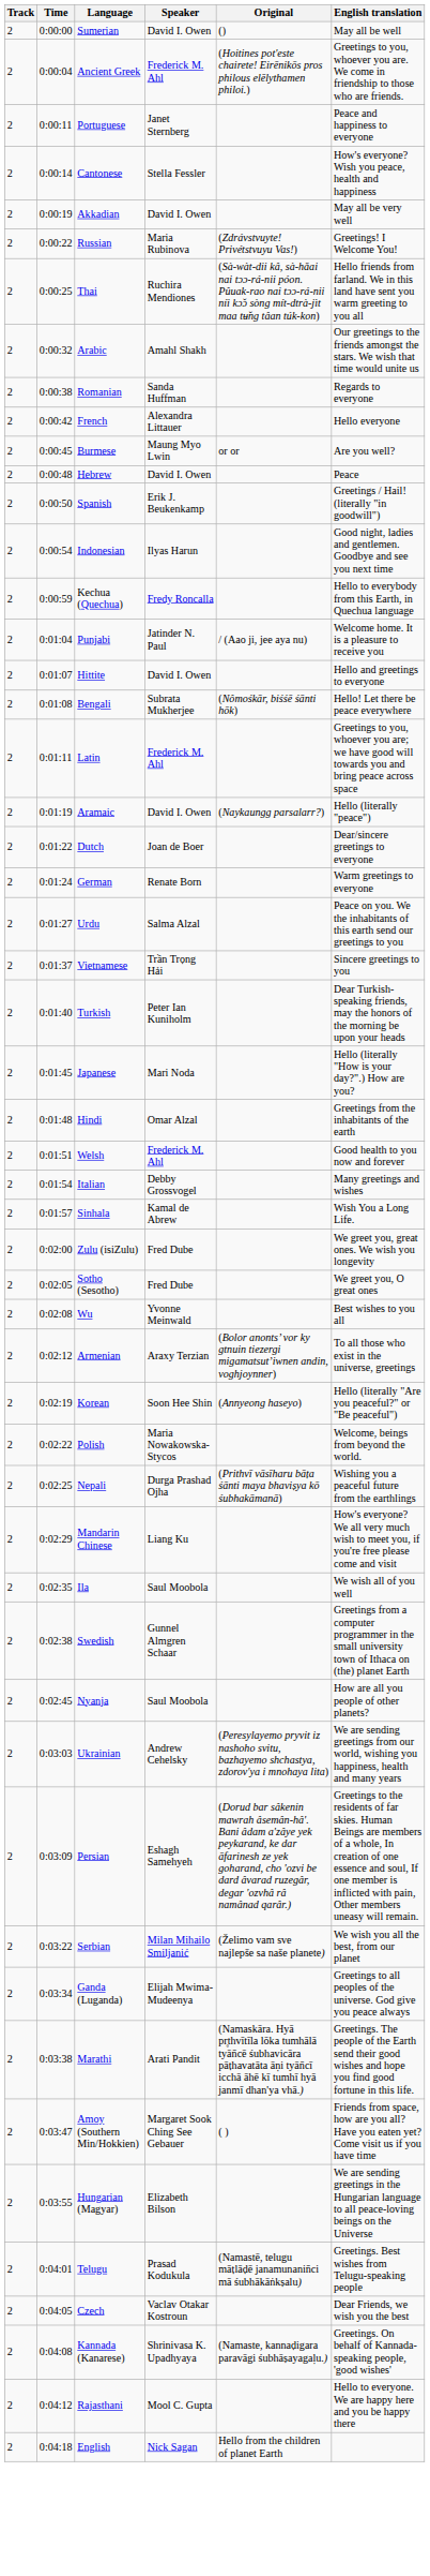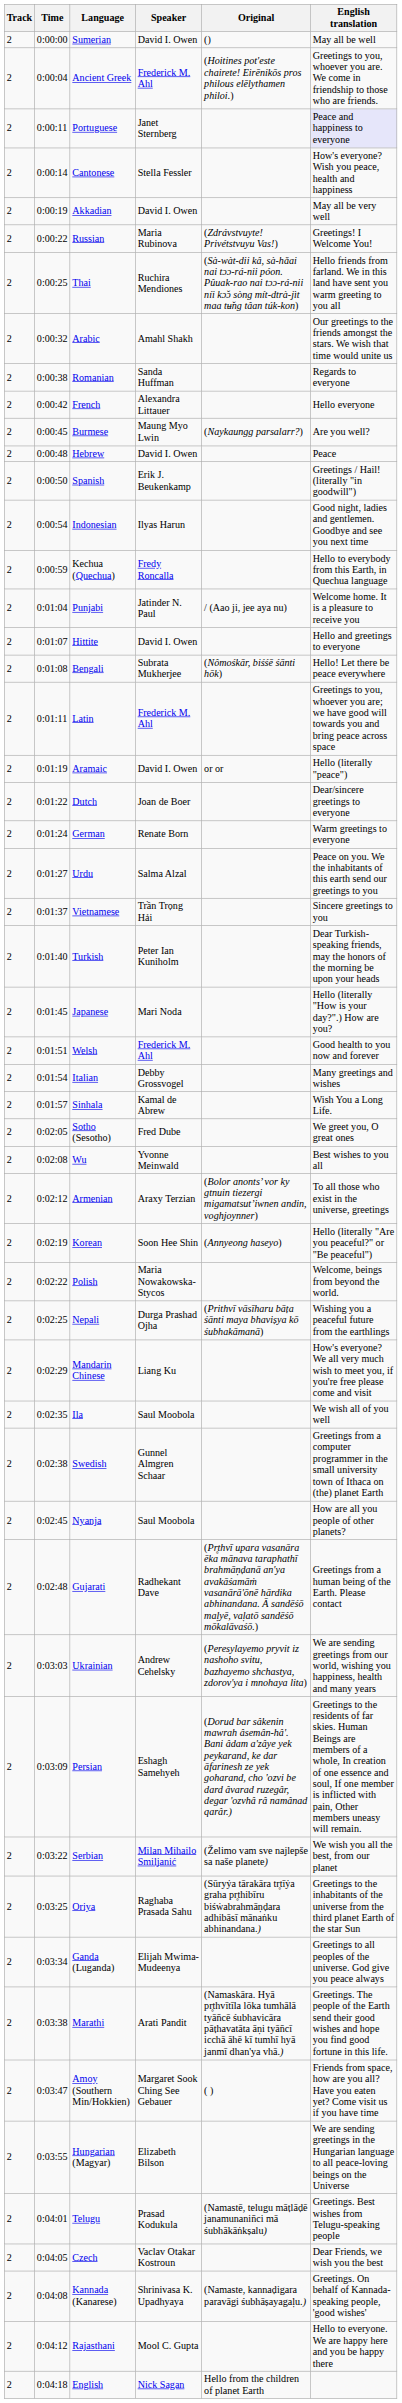 <table class="wikitable sortable" style="margin: 1em auto 1em auto">
 <tr>
 <th>Track</th>
 <th>Time</th>
 <th>Language</th>
 <th>Speaker</th>
 <th>Original</th>
 <th>English translation</th>
 </tr>
 <tr>
 <td>2</td>
 <td>0:00:00</td>
 <td><a href='#'>Sumerian</a></td>
 <td>David I. Owen</td>
 <td>  ()</td>
 <td>May all be well</td>
 </tr>
 <tr>
 <td>2</td>
 <td>0:00:04</td>
 <td><a href='#'>Ancient Greek</a></td>
 <td><a href='#'>Frederick M. Ahl</a></td>
 <td> (<em>Hoitines pot'este chairete! Eirēnikōs pros philous elēlythamen philoi.</em>)</td>
 <td>Greetings to you, whoever you are. We come in friendship to those who are friends.</td>
 </tr>
 <tr>
 <td>2</td>
 <td>0:00:11</td>
 <td><a href='#'>Portuguese</a></td>
 <td>Janet Sternberg</td>
 <td></td>
-<td>Peace and happiness to everyone</td>
+<td style="background: lavender;">Peace and happiness to everyone</td>
 </tr>
 <tr>
 <td>2</td>
 <td>0:00:14</td>
 <td><a href='#'>Cantonese</a></td>
 <td>Stella Fessler</td>
 <td></td>
 <td>How's everyone? Wish you peace, health and happiness</td>
 </tr>
 <tr>
 <td>2</td>
 <td>0:00:19</td>
 <td><a href='#'>Akkadian</a></td>
 <td>David I. Owen</td>
 <td></td>
 <td>May all be very well</td>
 </tr>
 <tr>
 <td>2</td>
 <td>0:00:22</td>
 <td><a href='#'>Russian</a></td>
 <td>Maria Rubinova</td>
 <td> (<em>Zdrávstvuyte! Privétstvuyu Vas!</em>)</td>
 <td>Greetings! I Welcome You!</td>
 </tr>
 <tr>
 <td>2</td>
 <td>0:00:25</td>
 <td><a href='#'>Thai</a></td>
 <td>Ruchira Mendiones</td>
 <td> (<em>Sà-wàt-dii kâ, sà-hǎai nai tɔɔ-rá-nii póon. Pûuak-rao nai tɔɔ-rá-nii níi kɔ̌ɔ sòng mít-dtrà-jìt maa tʉ̌ng tâan túk-kon</em>)</td>
 <td>Hello friends from farland. We in this land have sent you warm greeting to you all</td>
 </tr>
 <tr>
 <td>2</td>
 <td>0:00:32</td>
 <td><a href='#'>Arabic</a></td>
 <td>Amahl Shakh</td>
 <td> </td>
 <td>Our greetings to the friends amongst the stars. We wish that time would unite us</td>
 </tr>
 <tr>
 <td>2</td>
 <td>0:00:38</td>
 <td><a href='#'>Romanian</a></td>
 <td>Sanda Huffman</td>
 <td></td>
 <td>Regards to everyone</td>
 </tr>
 <tr>
 <td>2</td>
 <td>0:00:42</td>
 <td><a href='#'>French</a></td>
 <td>Alexandra Littauer</td>
 <td></td>
 <td>Hello everyone</td>
 </tr>
 <tr>
 <td>2</td>
 <td>0:00:45</td>
 <td><a href='#'>Burmese</a></td>
 <td>Maung Myo Lwin</td>
-<td> or  or  </td>
+<td> (<em>Naykaungg parsalarr?</em>)</td>
 <td>Are you well?</td>
 </tr>
 <tr>
 <td>2</td>
 <td>0:00:48</td>
 <td><a href='#'>Hebrew</a></td>
 <td>David I. Owen</td>
 <td> <a href='#'></a></td>
 <td>Peace</td>
 </tr>
 <tr>
 <td>2</td>
 <td>0:00:50</td>
 <td><a href='#'>Spanish</a></td>
 <td>Erik J. Beukenkamp</td>
 <td></td>
 <td>Greetings / Hail! (literally "in goodwill")</td>
 </tr>
 <tr>
 <td>2</td>
 <td>0:00:54</td>
 <td><a href='#'>Indonesian</a></td>
 <td>Ilyas Harun</td>
 <td></td>
 <td>Good night, ladies and gentlemen. Goodbye and see you next time</td>
 </tr>
 <tr>
 <td>2</td>
 <td>0:00:59</td>
 <td>Kechua (<a href='#'>Quechua</a>)</td>
 <td><a href='#'>Fredy Roncalla</a></td>
 <td></td>
 <td>Hello to everybody from this Earth, in Quechua language</td>
 </tr>
 <tr>
 <td>2</td>
 <td>0:01:04</td>
 <td><a href='#'>Punjabi</a></td>
 <td>Jatinder N. Paul</td>
 <td> /  (Aao ji, jee aya nu)</td>
 <td>Welcome home. It is a pleasure to receive you</td>
 </tr>
 <tr>
 <td>2</td>
 <td>0:01:07</td>
 <td><a href='#'>Hittite</a></td>
 <td>David I. Owen</td>
 <td></td>
 <td>Hello and greetings to everyone</td>
 </tr>
 <tr>
 <td>2</td>
 <td>0:01:08</td>
 <td><a href='#'>Bengali</a></td>
 <td>Subrata Mukherjee</td>
 <td> (<em>Nômośkār, biśśē śānti hōk</em>)</td>
 <td>Hello! Let there be peace everywhere</td>
 </tr>
 <tr>
 <td>2</td>
 <td>0:01:11</td>
 <td><a href='#'>Latin</a></td>
 <td><a href='#'>Frederick M. Ahl</a></td>
 <td></td>
 <td>Greetings to you, whoever you are; we have good will towards you and bring peace across space</td>
 </tr>
 <tr>
 <td>2</td>
 <td>0:01:19</td>
 <td><a href='#'>Aramaic</a></td>
 <td>David I. Owen</td>
-<td> (<em>Naykaungg parsalarr?</em>)</td>
+<td> or  or  </td>
 <td>Hello (literally "peace")</td>
 </tr>
 <tr>
 <td>2</td>
 <td>0:01:22</td>
 <td><a href='#'>Dutch</a></td>
 <td>Joan de Boer</td>
 <td></td>
 <td>Dear/sincere greetings to everyone</td>
 </tr>
 <tr>
 <td>2</td>
 <td>0:01:24</td>
 <td><a href='#'>German</a></td>
 <td>Renate Born</td>
 <td></td>
 <td>Warm greetings to everyone</td>
 </tr>
 <tr>
 <td>2</td>
 <td>0:01:27</td>
 <td><a href='#'>Urdu</a></td>
 <td>Salma Alzal</td>
 <td> </td>
 <td>Peace on you. We the inhabitants of this earth send our greetings to you</td>
 </tr>
 <tr>
 <td>2</td>
 <td>0:01:37</td>
 <td><a href='#'>Vietnamese</a></td>
 <td>Trần Trọng Hải</td>
 <td></td>
 <td>Sincere greetings to you</td>
 </tr>
 <tr>
 <td>2</td>
 <td>0:01:40</td>
 <td><a href='#'>Turkish</a></td>
 <td>Peter Ian Kuniholm</td>
 <td></td>
 <td>Dear Turkish-speaking friends, may the honors of the morning be upon your heads</td>
 </tr>
 <tr>
 <td>2</td>
 <td>0:01:45</td>
 <td><a href='#'>Japanese</a></td>
 <td>Mari Noda</td>
 <td> </td>
 <td>Hello (literally "How is your day?".) How are you?</td>
 </tr>
 <tr>
 <td>2</td>
-<td>0:01:48</td>
-<td><a href='#'>Hindi</a></td>
-<td>Omar Alzal</td>
-<td> </td>
-<td>Greetings from the inhabitants of the earth</td>
-</tr>
-<tr>
-<td>2</td>
 <td>0:01:51</td>
 <td><a href='#'>Welsh</a></td>
 <td><a href='#'>Frederick M. Ahl</a></td>
 <td></td>
 <td>Good health to you now and forever</td>
 </tr>
 <tr>
 <td>2</td>
 <td>0:01:54</td>
 <td><a href='#'>Italian</a></td>
 <td>Debby Grossvogel</td>
 <td></td>
 <td>Many greetings and wishes</td>
 </tr>
 <tr>
 <td>2</td>
 <td>0:01:57</td>
 <td><a href='#'>Sinhala</a></td>
 <td>Kamal de Abrew</td>
 <td> </td>
 <td>Wish You a Long Life.</td>
-</tr>
-<tr>
-<td>2</td>
-<td>0:02:00</td>
-<td><a href='#'>Zulu</a> (isiZulu)</td>
-<td>Fred Dube</td>
-<td></td>
-<td>We greet you, great ones. We wish you longevity</td>
 </tr>
 <tr>
 <td>2</td>
 <td>0:02:05</td>
 <td><a href='#'>Sotho</a> (Sesotho)</td>
 <td>Fred Dube</td>
 <td></td>
 <td>We greet you, O great ones</td>
 </tr>
 <tr>
 <td>2</td>
 <td>0:02:08</td>
 <td><a href='#'>Wu</a></td>
 <td>Yvonne Meinwald</td>
 <td> </td>
 <td>Best wishes to you all</td>
 </tr>
 <tr>
 <td>2</td>
 <td>0:02:12</td>
 <td><a href='#'>Armenian</a></td>
 <td>Araxy Terzian</td>
 <td> (<em>Bolor anonts’ vor ky gtnuin tiezergi migamatsut’iwnen andin, voghjoynner</em>)</td>
 <td>To all those who exist in the universe, greetings</td>
 </tr>
 <tr>
 <td>2</td>
 <td>0:02:19</td>
 <td><a href='#'>Korean</a></td>
 <td>Soon Hee Shin</td>
 <td> (<em>Annyeong haseyo</em>)</td>
 <td>Hello (literally "Are you peaceful?" or "Be peaceful")</td>
 </tr>
 <tr>
 <td>2</td>
 <td>0:02:22</td>
 <td><a href='#'>Polish</a></td>
 <td>Maria Nowakowska-Stycos</td>
 <td></td>
 <td>Welcome, beings from beyond the world.</td>
 </tr>
 <tr>
 <td>2</td>
 <td>0:02:25</td>
 <td><a href='#'>Nepali</a></td>
 <td>Durga Prashad Ojha</td>
 <td> (<em>Prithvī vāsīharu bāṭa śānti maya bhaviṣya kō śubhakāmanā</em>)</td>
 <td>Wishing you a peaceful future from the earthlings</td>
 </tr>
 <tr>
 <td>2</td>
 <td>0:02:29</td>
 <td><a href='#'>Mandarin Chinese</a></td>
 <td>Liang Ku</td>
 <td></td>
 <td>How's everyone? We all very much wish to meet you, if you're free please come and visit</td>
 </tr>
 <tr>
 <td>2</td>
 <td>0:02:35</td>
 <td><a href='#'>Ila</a></td>
 <td>Saul Moobola</td>
 <td></td>
 <td>We wish all of you well</td>
 </tr>
 <tr>
 <td>2</td>
 <td>0:02:38</td>
 <td><a href='#'>Swedish</a></td>
 <td>Gunnel Almgren Schaar</td>
 <td></td>
 <td>Greetings from a computer programmer in the small university town of Ithaca on (the) planet Earth</td>
 </tr>
 <tr>
 <td>2</td>
 <td>0:02:45</td>
 <td><a href='#'>Nyanja</a></td>
 <td>Saul Moobola</td>
 <td></td>
 <td>How are all you people of other planets?</td>
 </tr>
 <tr>
 <td>2</td>
+<td>0:02:48</td>
+<td><a href='#'>Gujarati</a></td>
+<td>Radhekant Dave</td>
+<td> (<em>Pr̥thvī upara vasanāra ēka mānava taraphathī brahmāṇḍanā an'ya avakāśamāṁ vasanārā'ōnē hārdika abhinandana. Ā sandēśō maḷyē, vaḷatō sandēśō mōkalāvaśō.</em>)</td>
+<td>Greetings from a human being of the Earth. Please contact</td>
+</tr>
+<tr>
+<td>2</td>
 <td>0:03:03</td>
 <td><a href='#'>Ukrainian</a></td>
 <td>Andrew Cehelsky</td>
 <td> (<em>Peresylayemo pryvit iz nashoho svitu, bazhayemo shchastya, zdorov'ya i mnohaya lita</em>)</td>
 <td>We are sending greetings from our world, wishing you happiness, health and many years</td>
 </tr>
 <tr>
 <td>2</td>
 <td>0:03:09</td>
 <td><a href='#'>Persian</a></td>
 <td>Eshagh Samehyeh</td>
 <td> (<em>Dorud bar sâkenin mawrah âsemân-hâ'. Bani âdam a'zâye yek peykarand, ke dar āfarinesh ze yek goharand, cho 'ozvi be dard âvarad ruzegâr, degar 'ozvhâ râ namânad qarâr.) </td>
 <td>Greetings to the residents of far skies. Human Beings are members of a whole, In creation of one essence and soul, If one member is inflicted with pain, Other members uneasy will remain.</td>
 </tr>
 <tr>
 <td>2</td>
 <td>0:03:22</td>
 <td><a href='#'>Serbian</a></td>
 <td><a href='#'>Milan Mihailo Smiljanić</a></td>
 <td> (</em>Želimo vam sve najlepše sa naše planete<em>)</td>
 <td>We wish you all the best, from our planet</td>
+</tr>
+<tr>
+<td>2</td>
+<td>0:03:25</td>
+<td><a href='#'>Oriya</a></td>
+<td>Raghaba Prasada Sahu</td>
+<td> (</em>Sūryẏa tārakāra tr̥tīẏa graha pr̥thibīru biśẇabrahmāṇḍara adhibāsī mānaṅku abhinandana.<em>)</td>
+<td>Greetings to the inhabitants of the universe from the third planet Earth of the star Sun</td>
 </tr>
 <tr>
 <td>2</td>
 <td>0:03:34</td>
 <td><a href='#'>Ganda</a> (Luganda)</td>
 <td>Elijah Mwima-Mudeenya</td>
 <td></td>
 <td>Greetings to all peoples of the universe. God give you peace always</td>
 </tr>
 <tr>
 <td>2</td>
 <td>0:03:38</td>
 <td><a href='#'>Marathi</a></td>
 <td>Arati Pandit</td>
 <td> (</em>Namaskāra. Hyā pr̥thvītīla lōka tumhālā tyān̄cē śubhavicāra pāṭhavatāta āṇi tyān̄cī icchā āhē kī tumhī hyā janmī dhan'ya vhā.<em>)</td>
 <td>Greetings. The people of the Earth send their good wishes and hope you find good fortune in this life.</td>
 </tr>
 <tr>
 <td>2</td>
 <td>0:03:47</td>
 <td><a href='#'>Amoy</a> (Southern Min/Hokkien)</td>
 <td>Margaret Sook Ching See Gebauer</td>
 <td> ( )</td>
 <td>Friends from space, how are you all? Have you eaten yet? Come visit us if you have time</td>
 </tr>
 <tr>
 <td>2</td>
 <td>0:03:55</td>
 <td><a href='#'>Hungarian</a> (Magyar)</td>
 <td>Elizabeth Bilson</td>
 <td></td>
 <td>We are sending greetings in the Hungarian language to all peace-loving beings on the Universe</td>
 </tr>
 <tr>
 <td>2</td>
 <td>0:04:01</td>
 <td><a href='#'>Telugu</a></td>
 <td>Prasad Kodukula</td>
 <td> (</em>Namastē, telugu māṭlāḍē janamunanin̄ci mā śubhākāṅkṣalu<em>)</td>
 <td>Greetings. Best wishes from Telugu-speaking people</td>
 </tr>
 <tr>
 <td>2</td>
 <td>0:04:05</td>
 <td><a href='#'>Czech</a></td>
 <td>Vaclav Otakar Kostroun</td>
 <td></td>
 <td>Dear Friends, we wish you the best</td>
 </tr>
 <tr>
 <td>2</td>
 <td>0:04:08</td>
 <td><a href='#'>Kannada</a> (Kanarese)</td>
 <td>Shrinivasa K. Upadhyaya</td>
 <td> (</em>Namaste, kannaḍigara paravāgi śubhāṣayagaḷu.<em>)</td>
 <td>Greetings. On behalf of Kannada-speaking people, 'good wishes'</td>
 </tr>
 <tr>
 <td>2</td>
 <td>0:04:12</td>
 <td><a href='#'>Rajasthani</a></td>
 <td>Mool C. Gupta</td>
 <td></td>
 <td>Hello to everyone. We are happy here and you be happy there</td>
 </tr>
 <tr>
 <td>2</td>
 <td>0:04:18</td>
 <td><a href='#'>English</a></td>
 <td><a href='#'>Nick Sagan</a></td>
 <td>Hello from the children of planet Earth</td>
 <td></td>
 </tr>
 </table>
